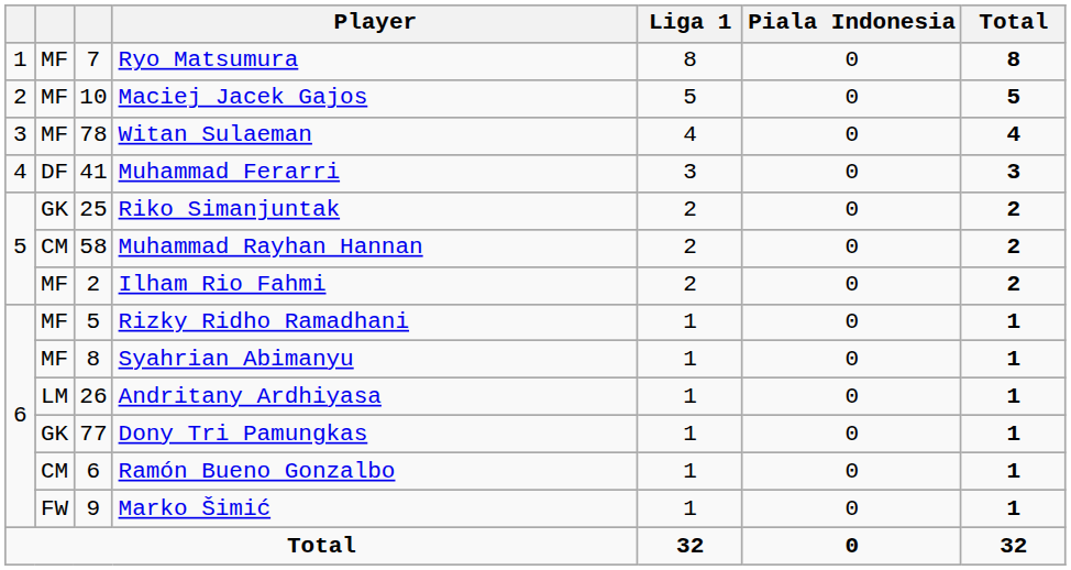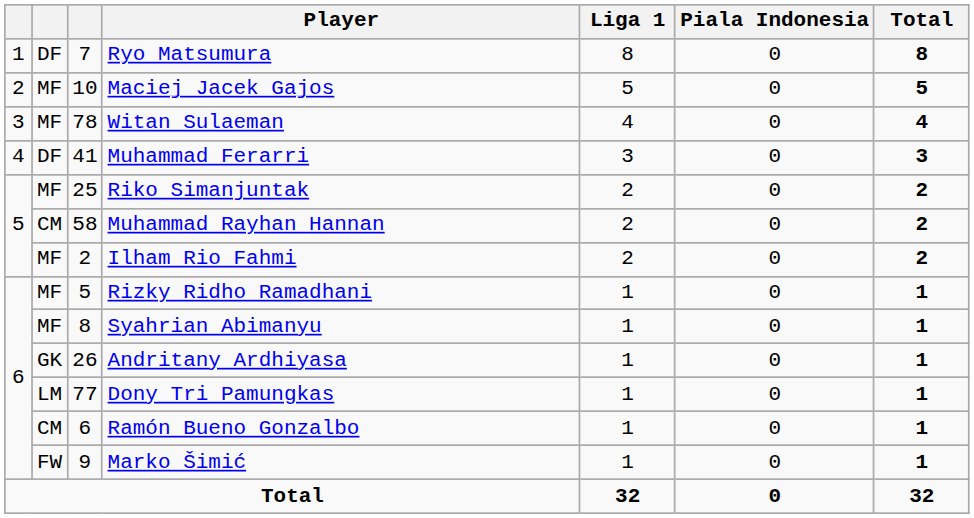 <table class="wikitable sortable" style="font-size: 95%; text-align: center;">
 <tr>
 <th width=10></th>
 <th width=10></th>
 <th width=10></th>
 <th width=275>Player</th>
 <th width=50>Liga 1</th>
 <th>Piala Indonesia</th>
 <th width=50>Total</th>
 </tr>
 <tr>
 <td>1</td>
-<td>MF</td>
+<td>DF</td>
 <td>7</td>
 <td align=left> <a href='#'>Ryo Matsumura</a></td>
 <td>8</td>
 <td>0</td>
 <td><strong>8</strong></td>
 </tr>
 <tr>
 <td>2</td>
 <td>MF</td>
 <td>10</td>
 <td align=left> <a href='#'>Maciej Jacek Gajos</a></td>
 <td>5</td>
 <td>0</td>
 <td><strong>5</strong></td>
 </tr>
 <tr>
 <td>3</td>
 <td>MF</td>
 <td>78</td>
 <td align=left> <a href='#'>Witan Sulaeman</a></td>
 <td>4</td>
 <td>0</td>
 <td><strong>4</strong></td>
 </tr>
 <tr>
 <td>4</td>
 <td>DF</td>
 <td>41</td>
 <td align=left> <a href='#'>Muhammad Ferarri</a></td>
 <td>3</td>
 <td>0</td>
 <td><strong>3</strong></td>
 </tr>
 <tr>
 <td rowspan=3>5</td>
-<td>GK</td>
+<td>MF</td>
 <td>25</td>
 <td align=left> <a href='#'>Riko Simanjuntak</a></td>
 <td>2</td>
 <td>0</td>
 <td><strong>2</strong></td>
 </tr>
 <tr>
 <td>CM</td>
 <td>58</td>
 <td align=left> <a href='#'>Muhammad Rayhan Hannan</a></td>
 <td>2</td>
 <td>0</td>
 <td><strong>2</strong></td>
 </tr>
 <tr>
 <td>MF</td>
 <td>2</td>
 <td align=left> <a href='#'>Ilham Rio Fahmi</a></td>
 <td>2</td>
 <td>0</td>
 <td><strong>2</strong></td>
 </tr>
 <tr>
 <td rowspan=6>6</td>
 <td>MF</td>
 <td>5</td>
 <td align=left> <a href='#'>Rizky Ridho Ramadhani</a></td>
 <td>1</td>
 <td>0</td>
 <td><strong>1</strong></td>
 </tr>
 <tr>
 <td>MF</td>
 <td>8</td>
 <td align=left> <a href='#'>Syahrian Abimanyu</a></td>
 <td>1</td>
 <td>0</td>
 <td><strong>1</strong></td>
 </tr>
 <tr>
-<td>LM</td>
+<td>GK</td>
 <td>26</td>
 <td align=left> <a href='#'>Andritany Ardhiyasa</a></td>
 <td>1</td>
 <td>0</td>
 <td><strong>1</strong></td>
 </tr>
 <tr>
-<td>GK</td>
+<td>LM</td>
 <td>77</td>
 <td align=left> <a href='#'>Dony Tri Pamungkas</a></td>
 <td>1</td>
 <td>0</td>
 <td><strong>1</strong></td>
 </tr>
 <tr>
 <td>CM</td>
 <td>6</td>
 <td align=left> <a href='#'>Ramón Bueno Gonzalbo</a></td>
 <td>1</td>
 <td>0</td>
 <td><strong>1</strong></td>
 </tr>
 <tr>
 <td>FW</td>
 <td>9</td>
 <td align=left> <a href='#'>Marko Šimić</a></td>
 <td>1</td>
 <td>0</td>
 <td><strong>1</strong></td>
 </tr>
 <tr class="sortbottom">
 <td colspan=4><strong>Total</strong></td>
 <td><strong>32</strong></td>
 <td><strong>0</strong></td>
 <td><strong>32</strong></td>
 </tr>
 </table>
